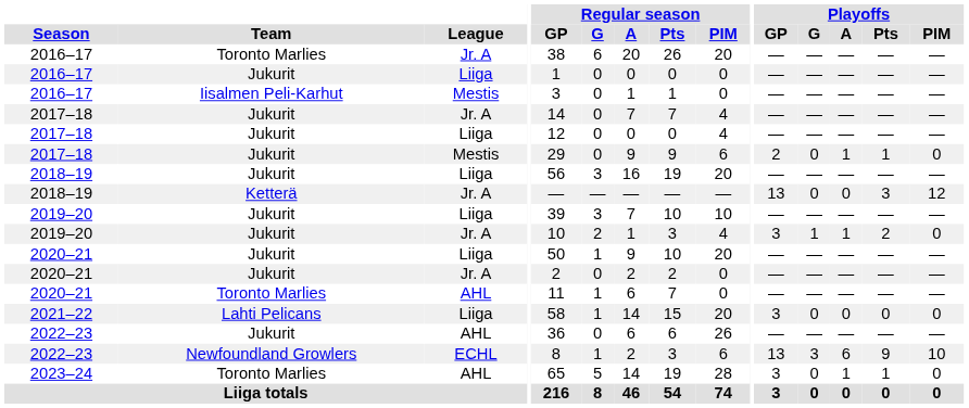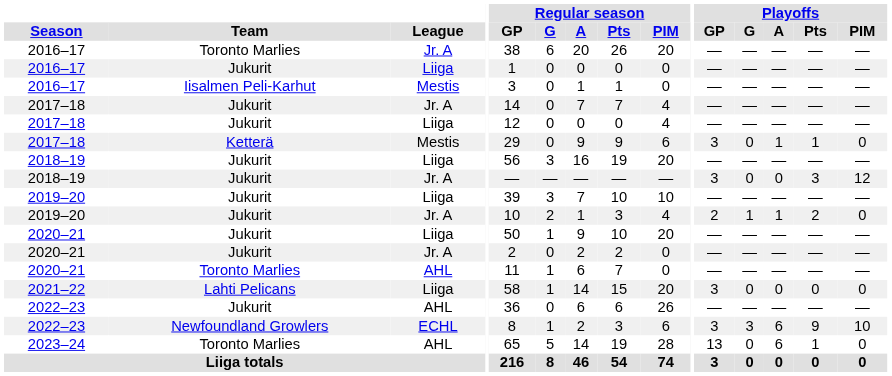 <table border="0" cellpadding="1" cellspacing="0" style="text-align:center; width:60em">
 <tr bgcolor="#e0e0e0">
 <th colspan="3" bgcolor="#ffffff"></th>
 <th rowspan="99" bgcolor="#ffffff"></th>
 <th colspan="5"><a href='#'>Regular season</a></th>
 <th rowspan="99" bgcolor="#ffffff"></th>
 <th colspan="5"><a href='#'>Playoffs</a></th>
 </tr>
 <tr bgcolor="#e0e0e0">
 <th><a href='#'>Season</a></th>
 <th>Team</th>
 <th>League</th>
 <th>GP</th>
 <th><a href='#'>G</a></th>
 <th><a href='#'>A</a></th>
 <th><a href='#'>Pts</a></th>
 <th><a href='#'>PIM</a></th>
 <th>GP</th>
 <th>G</th>
 <th>A</th>
 <th>Pts</th>
 <th>PIM</th>
 </tr>
 <tr>
 <td>2016–17</td>
 <td>Toronto Marlies</td>
 <td><a href='#'>Jr. A</a></td>
 <td>38</td>
 <td>6</td>
 <td>20</td>
 <td>26</td>
 <td>20</td>
 <td>—</td>
 <td>—</td>
 <td>—</td>
 <td>—</td>
 <td>—</td>
 </tr>
 <tr bgcolor="#f0f0f0">
 <td><a href='#'>2016–17</a></td>
 <td>Jukurit</td>
 <td><a href='#'>Liiga</a></td>
 <td>1</td>
 <td>0</td>
 <td>0</td>
 <td>0</td>
 <td>0</td>
 <td>—</td>
 <td>—</td>
 <td>—</td>
 <td>—</td>
 <td>—</td>
 </tr>
 <tr>
 <td><a href='#'>2016–17</a></td>
 <td><a href='#'>Iisalmen Peli-Karhut</a></td>
 <td><a href='#'>Mestis</a></td>
 <td>3</td>
 <td>0</td>
 <td>1</td>
 <td>1</td>
 <td>0</td>
 <td>—</td>
 <td>—</td>
 <td>—</td>
 <td>—</td>
 <td>—</td>
 </tr>
 <tr bgcolor="#f0f0f0">
 <td>2017–18</td>
 <td>Jukurit</td>
 <td>Jr. A</td>
 <td>14</td>
 <td>0</td>
 <td>7</td>
 <td>7</td>
 <td>4</td>
 <td>—</td>
 <td>—</td>
 <td>—</td>
 <td>—</td>
 <td>—</td>
 </tr>
 <tr>
 <td><a href='#'>2017–18</a></td>
 <td>Jukurit</td>
 <td>Liiga</td>
 <td>12</td>
 <td>0</td>
 <td>0</td>
 <td>0</td>
 <td>4</td>
 <td>—</td>
 <td>—</td>
 <td>—</td>
 <td>—</td>
 <td>—</td>
 </tr>
 <tr bgcolor="#f0f0f0">
 <td><a href='#'>2017–18</a></td>
-<td>Jukurit</td>
+<td><a href='#'>Ketterä</a></td>
 <td>Mestis</td>
 <td>29</td>
 <td>0</td>
 <td>9</td>
 <td>9</td>
 <td>6</td>
-<td>2</td>
+<td>3</td>
 <td>0</td>
 <td>1</td>
 <td>1</td>
 <td>0</td>
 </tr>
 <tr>
 <td><a href='#'>2018–19</a></td>
 <td>Jukurit</td>
 <td>Liiga</td>
 <td>56</td>
 <td>3</td>
 <td>16</td>
 <td>19</td>
 <td>20</td>
 <td>—</td>
 <td>—</td>
 <td>—</td>
 <td>—</td>
 <td>—</td>
 </tr>
 <tr bgcolor="#f0f0f0">
 <td>2018–19</td>
-<td><a href='#'>Ketterä</a></td>
+<td>Jukurit</td>
 <td>Jr. A</td>
 <td>—</td>
 <td>—</td>
 <td>—</td>
 <td>—</td>
 <td>—</td>
-<td>13</td>
+<td>3</td>
 <td>0</td>
 <td>0</td>
 <td>3</td>
 <td>12</td>
 </tr>
 <tr>
 <td><a href='#'>2019–20</a></td>
 <td>Jukurit</td>
 <td>Liiga</td>
 <td>39</td>
 <td>3</td>
 <td>7</td>
 <td>10</td>
 <td>10</td>
 <td>—</td>
 <td>—</td>
 <td>—</td>
 <td>—</td>
 <td>—</td>
 </tr>
 <tr bgcolor="#f0f0f0">
 <td>2019–20</td>
 <td>Jukurit</td>
 <td>Jr. A</td>
 <td>10</td>
 <td>2</td>
 <td>1</td>
 <td>3</td>
 <td>4</td>
-<td>3</td>
+<td>2</td>
 <td>1</td>
 <td>1</td>
 <td>2</td>
 <td>0</td>
 </tr>
 <tr>
 <td><a href='#'>2020–21</a></td>
 <td>Jukurit</td>
 <td>Liiga</td>
 <td>50</td>
 <td>1</td>
 <td>9</td>
 <td>10</td>
 <td>20</td>
 <td>—</td>
 <td>—</td>
 <td>—</td>
 <td>—</td>
 <td>—</td>
 </tr>
 <tr bgcolor="#f0f0f0">
 <td>2020–21</td>
 <td>Jukurit</td>
 <td>Jr. A</td>
 <td>2</td>
 <td>0</td>
 <td>2</td>
 <td>2</td>
 <td>0</td>
 <td>—</td>
 <td>—</td>
 <td>—</td>
 <td>—</td>
 <td>—</td>
 </tr>
 <tr>
 <td><a href='#'>2020–21</a></td>
 <td><a href='#'>Toronto Marlies</a></td>
 <td><a href='#'>AHL</a></td>
 <td>11</td>
 <td>1</td>
 <td>6</td>
 <td>7</td>
 <td>0</td>
 <td>—</td>
 <td>—</td>
 <td>—</td>
 <td>—</td>
 <td>—</td>
 </tr>
 <tr bgcolor="#f0f0f0">
 <td><a href='#'>2021–22</a></td>
 <td><a href='#'>Lahti Pelicans</a></td>
 <td>Liiga</td>
 <td>58</td>
 <td>1</td>
 <td>14</td>
 <td>15</td>
 <td>20</td>
 <td>3</td>
 <td>0</td>
 <td>0</td>
 <td>0</td>
 <td>0</td>
 </tr>
 <tr>
 <td><a href='#'>2022–23</a></td>
 <td>Jukurit</td>
 <td>AHL</td>
 <td>36</td>
 <td>0</td>
 <td>6</td>
 <td>6</td>
 <td>26</td>
 <td>—</td>
 <td>—</td>
 <td>—</td>
 <td>—</td>
 <td>—</td>
 </tr>
 <tr bgcolor="#f0f0f0">
 <td><a href='#'>2022–23</a></td>
 <td><a href='#'>Newfoundland Growlers</a></td>
 <td><a href='#'>ECHL</a></td>
 <td>8</td>
 <td>1</td>
 <td>2</td>
 <td>3</td>
 <td>6</td>
-<td>13</td>
+<td>3</td>
 <td>3</td>
 <td>6</td>
 <td>9</td>
 <td>10</td>
 </tr>
 <tr>
 <td><a href='#'>2023–24</a></td>
 <td>Toronto Marlies</td>
 <td>AHL</td>
 <td>65</td>
 <td>5</td>
 <td>14</td>
 <td>19</td>
 <td>28</td>
-<td>3</td>
+<td>13</td>
 <td>0</td>
-<td>1</td>
+<td>6</td>
 <td>1</td>
 <td>0</td>
 </tr>
 <tr bgcolor="#e0e0e0">
 <th colspan="3">Liiga totals</th>
 <th>216</th>
 <th>8</th>
 <th>46</th>
 <th>54</th>
 <th>74</th>
 <th>3</th>
 <th>0</th>
 <th>0</th>
 <th>0</th>
 <th>0</th>
 </tr>
 </table>
